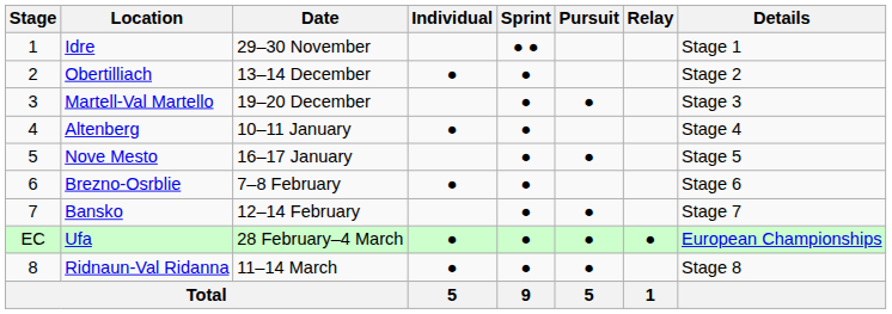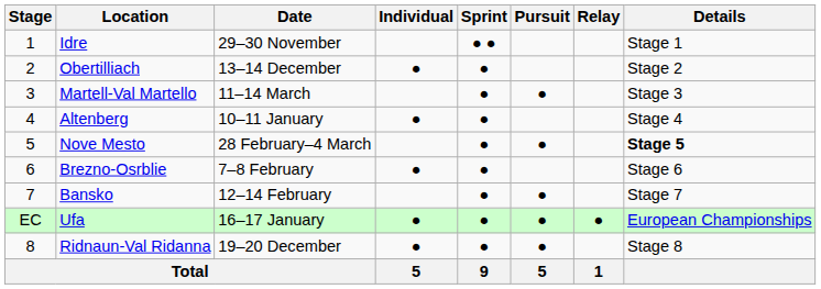 <table class="wikitable" border="1">
 <tr>
 <th>Stage</th>
 <th>Location</th>
 <th>Date</th>
 <th>Individual</th>
 <th>Sprint</th>
 <th>Pursuit</th>
 <th>Relay</th>
 <th>Details</th>
 </tr>
 <tr align=center>
 <td>1</td>
 <td align=left> <a href='#'>Idre</a></td>
 <td align=left>29–30 November</td>
 <td></td>
 <td>● ●</td>
 <td></td>
 <td></td>
 <td align=left>Stage 1</td>
 </tr>
 <tr align=center>
 <td>2</td>
 <td align=left> <a href='#'>Obertilliach</a></td>
 <td align=left>13–14 December</td>
 <td>●</td>
 <td>●</td>
 <td></td>
 <td></td>
 <td align=left>Stage 2</td>
 </tr>
 <tr align=center>
 <td>3</td>
 <td align=left> <a href='#'>Martell-Val Martello</a></td>
-<td align=left>19–20 December</td>
+<td align=left>11–14 March</td>
 <td></td>
 <td>●</td>
 <td>●</td>
 <td></td>
 <td align=left>Stage 3</td>
 </tr>
 <tr align=center>
 <td>4</td>
 <td align=left> <a href='#'>Altenberg</a></td>
 <td align=left>10–11 January</td>
 <td>●</td>
 <td>●</td>
 <td></td>
 <td></td>
 <td align=left>Stage 4</td>
 </tr>
 <tr align=center>
 <td>5</td>
 <td align=left> <a href='#'>Nove Mesto</a></td>
-<td align=left>16–17 January</td>
+<td align=left>28 February–4 March</td>
 <td></td>
 <td>●</td>
 <td>●</td>
 <td></td>
-<td align=left>Stage 5</td>
+<td align=left><strong>Stage 5</strong></td>
 </tr>
 <tr align=center>
 <td>6</td>
 <td align=left> <a href='#'>Brezno-Osrblie</a></td>
 <td align=left>7–8 February</td>
 <td>●</td>
 <td>●</td>
 <td></td>
 <td></td>
 <td align=left>Stage 6</td>
 </tr>
 <tr align=center>
 <td>7</td>
 <td align=left> <a href='#'>Bansko</a></td>
 <td align=left>12–14 February</td>
 <td></td>
 <td>●</td>
 <td>●</td>
 <td></td>
 <td align=left>Stage 7</td>
 </tr>
 <tr align=center  style="background:#ccffcc">
 <td>EC</td>
 <td align=left> <a href='#'>Ufa</a></td>
-<td align=left>28 February–4 March</td>
+<td align=left>16–17 January</td>
 <td>●</td>
 <td>●</td>
 <td>●</td>
 <td>●</td>
 <td align=left><a href='#'>European Championships</a></td>
 </tr>
 <tr align=center>
 <td>8</td>
 <td align=left> <a href='#'>Ridnaun-Val Ridanna</a></td>
-<td align=left>11–14 March</td>
+<td align=left>19–20 December</td>
 <td>●</td>
 <td>●</td>
 <td>●</td>
 <td></td>
 <td align=left>Stage 8</td>
 </tr>
 <tr align=center>
 <th colspan="3">Total</th>
 <th>5</th>
 <th>9</th>
 <th>5</th>
 <th>1</th>
 <th></th>
 </tr>
 </table>
